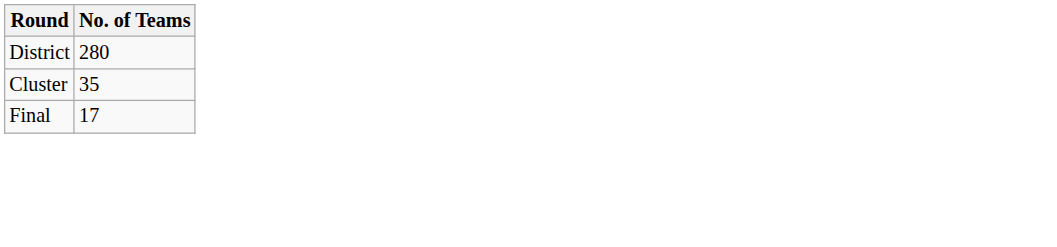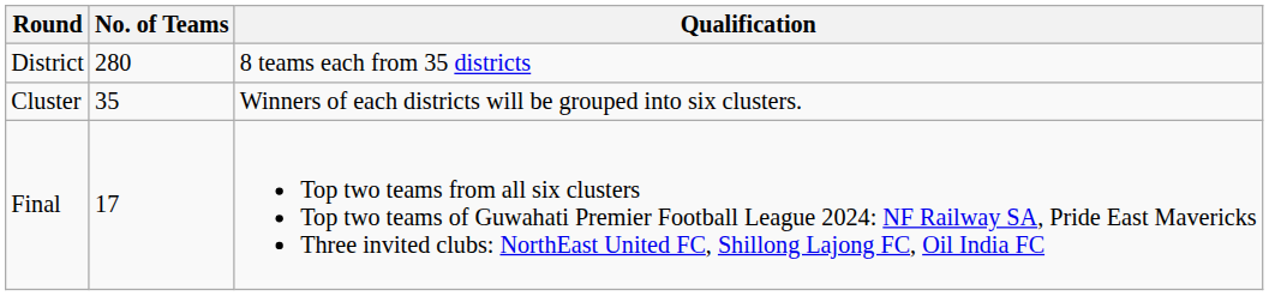 <table class="wikitable">
 <tr>
 <th>Round</th>
 <th>No. of Teams</th>
+<th>Qualification</th>
 </tr>
 <tr>
 <td>District</td>
 <td>280</td>
+<td>8 teams each from 35 <a href='#'>districts</a></td>
 </tr>
 <tr>
 <td>Cluster</td>
 <td>35</td>
+<td>Winners of each districts will be grouped into six clusters.</td>
 </tr>
 <tr>
 <td>Final</td>
 <td>17</td>
+<td><br><ul><li>Top two teams from all six clusters</li><li>Top two teams of Guwahati Premier Football League 2024: <a href='#'>NF Railway SA</a>, Pride East Mavericks</li><li>Three invited clubs: <a href='#'>NorthEast United FC</a>, <a href='#'>Shillong Lajong FC</a>, <a href='#'>Oil India FC</a></li></ul></td>
 </tr>
 </table>
